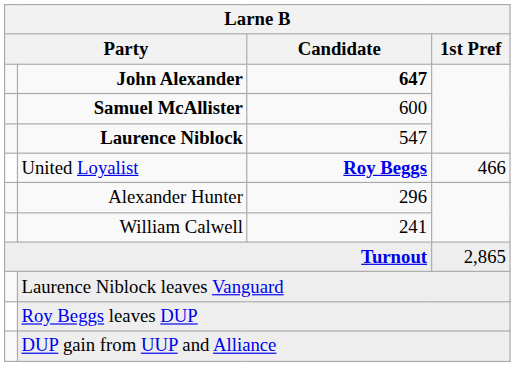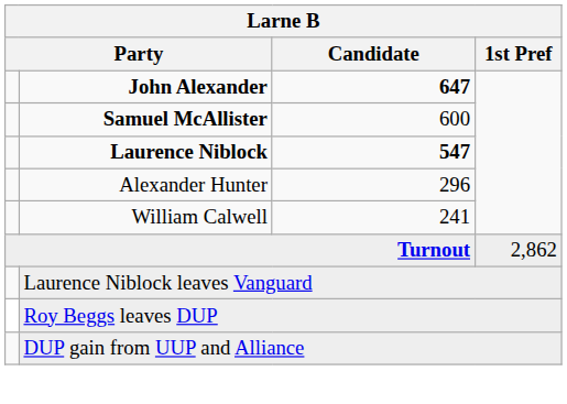 <table class="wikitable">
 <tr>
 <th colspan="4" align="center">Larne B</th>
 </tr>
 <tr>
 <th colspan="2" align="center" width=200>Party</th>
 <th width=150>Candidate</th>
 <th width=60>1st Pref</th>
 </tr>
 <tr>
 <td></td>
 <td align="right"><strong>John Alexander</strong></td>
 <td align="right"><strong>647</strong></td>
 </tr>
 <tr>
 <td></td>
 <td align="right"><strong>Samuel McAllister</strong></td>
 <td align="right">600</td>
 </tr>
 <tr>
 <td></td>
 <td align="right"><strong>Laurence Niblock</strong></td>
-<td align="right">547</td>
-</tr>
-<tr>
-<td style="background-color: #FFFFFF"></td>
-<td>United <a href='#'>Loyalist</a></td>
-<td align="right"><strong><a href='#'>Roy Beggs</a></strong></td>
-<td align="right">466</td>
+<td align="right"><strong>547</strong></td>
 </tr>
 <tr>
 <td></td>
 <td align="right">Alexander Hunter</td>
 <td align="right">296</td>
 </tr>
 <tr>
 <td></td>
 <td align="right">William Calwell</td>
 <td align="right">241</td>
 </tr>
 <tr bgcolor="EEEEEE">
 <td colspan=3 align="right"><strong><a href='#'>Turnout</a></strong></td>
-<td align="right">2,865</td>
+<td align="right">2,862</td>
 </tr>
 <tr>
 <td bgcolor=></td>
 <td colspan=3 bgcolor="EEEEEE">Laurence Niblock leaves <a href='#'>Vanguard</a></td>
 </tr>
 <tr>
 <td bgcolor=#FFFFFF></td>
 <td colspan=3 bgcolor="EEEEEE"><a href='#'>Roy Beggs</a> leaves <a href='#'>DUP</a></td>
 </tr>
 <tr>
 <td bgcolor=></td>
 <td colspan=3 bgcolor="EEEEEE"><a href='#'>DUP</a> gain from <a href='#'>UUP</a> and <a href='#'>Alliance</a></td>
 </tr>
 </table>
